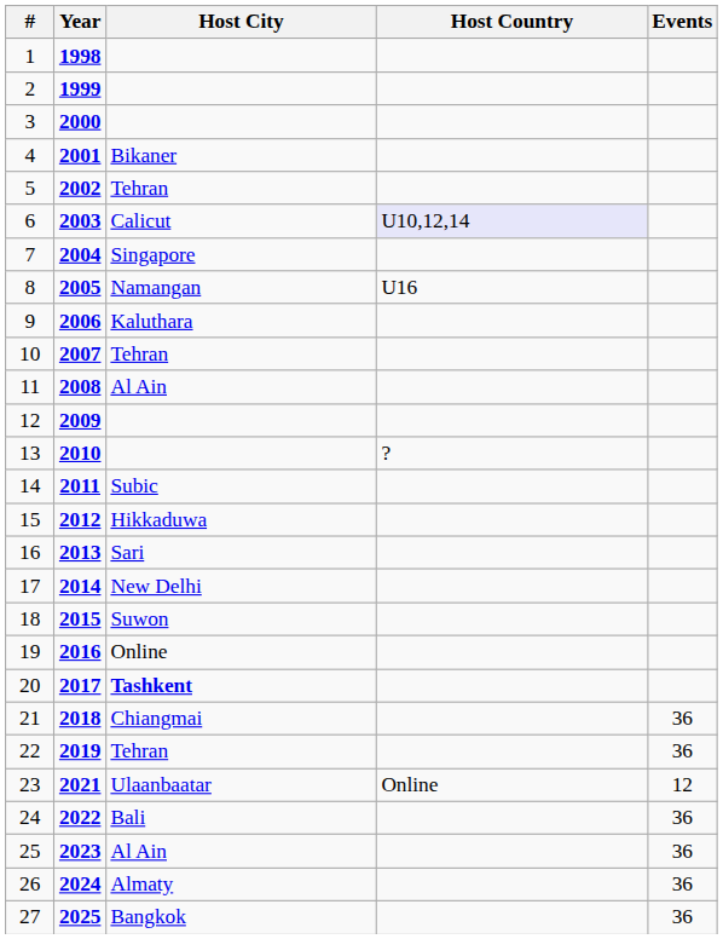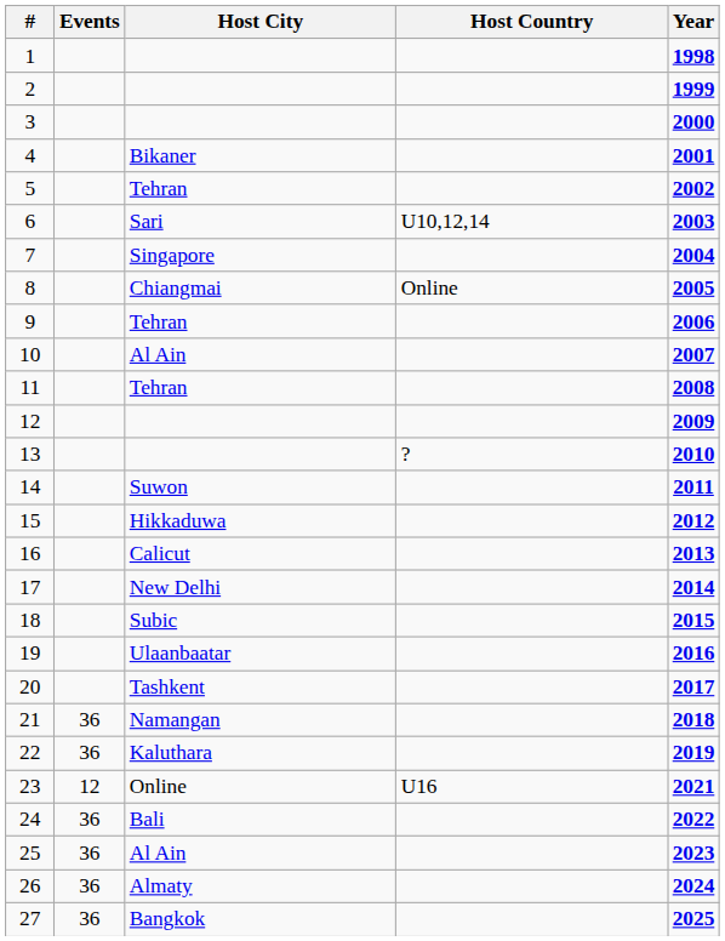 <table class="wikitable sortable" style="text-align:center">
 <tr>
 <th width=30>#</th>
-<th width=30>Year</th>
+<th width=30>Events</th>
 <th width=200>Host City</th>
 <th width=200>Host Country</th>
-<th width=30>Events</th>
+<th width=30>Year</th>
 </tr>
 <tr>
 <td>1</td>
-<td><strong><a href='#'>1998</a></strong></td>
+<td></td>
 <td align=left><a href='#'></a></td>
 <td align=left></td>
-<td></td>
+<td><strong><a href='#'>1998</a></strong></td>
 </tr>
 <tr>
 <td>2</td>
-<td><strong><a href='#'>1999</a></strong></td>
+<td></td>
 <td align=left><a href='#'></a></td>
 <td align=left></td>
-<td></td>
+<td><strong><a href='#'>1999</a></strong></td>
 </tr>
 <tr>
 <td>3</td>
-<td><strong><a href='#'>2000</a></strong></td>
+<td></td>
 <td align=left><a href='#'></a></td>
 <td align=left></td>
-<td></td>
+<td><strong><a href='#'>2000</a></strong></td>
 </tr>
 <tr>
 <td>4</td>
-<td><strong><a href='#'>2001</a></strong></td>
+<td></td>
 <td align=left><a href='#'>Bikaner</a></td>
 <td align=left></td>
-<td></td>
+<td><strong><a href='#'>2001</a></strong></td>
 </tr>
 <tr>
 <td>5</td>
-<td><strong><a href='#'>2002</a></strong></td>
+<td></td>
 <td align=left><a href='#'>Tehran</a></td>
 <td align=left></td>
-<td></td>
+<td><strong><a href='#'>2002</a></strong></td>
 </tr>
 <tr>
 <td>6</td>
+<td></td>
+<td align=left><a href='#'>Sari</a></td>
+<td align=left> U10,12,14</td>
 <td><strong><a href='#'>2003</a></strong></td>
-<td align=left><a href='#'>Calicut</a></td>
-<td align=left style="background: lavender;"> U10,12,14</td>
-<td></td>
 </tr>
 <tr>
 <td>7</td>
-<td><strong><a href='#'>2004</a></strong></td>
+<td></td>
 <td align=left><a href='#'>Singapore</a></td>
 <td align=left></td>
-<td></td>
+<td><strong><a href='#'>2004</a></strong></td>
 </tr>
 <tr>
 <td>8</td>
+<td></td>
+<td align=left><a href='#'>Chiangmai</a></td>
+<td align=left>Online</td>
 <td><strong><a href='#'>2005</a></strong></td>
-<td align=left><a href='#'>Namangan</a></td>
-<td align=left> U16</td>
-<td></td>
 </tr>
 <tr>
 <td>9</td>
+<td></td>
+<td align=left><a href='#'>Tehran</a></td>
+<td align=left></td>
 <td><strong><a href='#'>2006</a></strong></td>
-<td align=left><a href='#'>Kaluthara</a></td>
-<td align=left></td>
-<td></td>
 </tr>
 <tr>
 <td>10</td>
+<td></td>
+<td align=left><a href='#'>Al Ain</a></td>
+<td align=left></td>
 <td><strong><a href='#'>2007</a></strong></td>
-<td align=left><a href='#'>Tehran</a></td>
-<td align=left></td>
-<td></td>
 </tr>
 <tr>
 <td>11</td>
+<td></td>
+<td align=left><a href='#'>Tehran</a></td>
+<td align=left></td>
 <td><strong><a href='#'>2008</a></strong></td>
-<td align=left><a href='#'>Al Ain</a></td>
-<td align=left></td>
-<td></td>
 </tr>
 <tr>
 <td>12</td>
-<td><strong><a href='#'>2009</a></strong></td>
+<td></td>
 <td align=left><a href='#'></a></td>
 <td align=left></td>
-<td></td>
+<td><strong><a href='#'>2009</a></strong></td>
 </tr>
 <tr>
 <td>13</td>
-<td><strong><a href='#'>2010</a></strong></td>
+<td></td>
 <td align=left><a href='#'></a></td>
 <td align=left> ?</td>
-<td></td>
+<td><strong><a href='#'>2010</a></strong></td>
 </tr>
 <tr>
 <td>14</td>
+<td></td>
+<td align=left><a href='#'>Suwon</a></td>
+<td align=left></td>
 <td><strong><a href='#'>2011</a></strong></td>
-<td align=left><a href='#'>Subic</a></td>
-<td align=left></td>
-<td></td>
 </tr>
 <tr>
 <td>15</td>
-<td><strong><a href='#'>2012</a></strong></td>
+<td></td>
 <td align=left><a href='#'>Hikkaduwa</a></td>
 <td align=left></td>
-<td></td>
+<td><strong><a href='#'>2012</a></strong></td>
 </tr>
 <tr>
 <td>16</td>
+<td></td>
+<td align=left><a href='#'>Calicut</a></td>
+<td align=left></td>
 <td><strong><a href='#'>2013</a></strong></td>
-<td align=left><a href='#'>Sari</a></td>
-<td align=left></td>
-<td></td>
 </tr>
 <tr>
 <td>17</td>
-<td><strong><a href='#'>2014</a></strong></td>
+<td></td>
 <td align=left><a href='#'>New Delhi</a></td>
 <td align=left></td>
-<td></td>
+<td><strong><a href='#'>2014</a></strong></td>
 </tr>
 <tr>
 <td>18</td>
+<td></td>
+<td align=left><a href='#'>Subic</a></td>
+<td align=left></td>
 <td><strong><a href='#'>2015</a></strong></td>
-<td align=left><a href='#'>Suwon</a></td>
-<td align=left></td>
-<td></td>
 </tr>
 <tr>
 <td>19</td>
+<td></td>
+<td align=left><a href='#'>Ulaanbaatar</a></td>
+<td align=left></td>
 <td><strong><a href='#'>2016</a></strong></td>
-<td align=left>Online</td>
-<td align=left></td>
-<td></td>
 </tr>
 <tr>
 <td>20</td>
+<td></td>
+<td align=left><a href='#'>Tashkent</a></td>
+<td align=left></td>
 <td><strong><a href='#'>2017</a></strong></td>
-<td align=left><strong><a href='#'>Tashkent</a></strong></td>
-<td align=left></td>
-<td></td>
 </tr>
 <tr>
 <td>21</td>
+<td>36</td>
+<td align=left><a href='#'>Namangan</a></td>
+<td align=left></td>
 <td><strong><a href='#'>2018</a></strong></td>
-<td align=left><a href='#'>Chiangmai</a></td>
-<td align=left></td>
-<td>36</td>
 </tr>
 <tr>
 <td>22</td>
+<td>36</td>
+<td align=left><a href='#'>Kaluthara</a></td>
+<td align=left></td>
 <td><strong><a href='#'>2019</a></strong></td>
-<td align=left><a href='#'>Tehran</a></td>
-<td align=left></td>
-<td>36</td>
 </tr>
 <tr>
 <td>23</td>
+<td>12</td>
+<td align=left>Online</td>
+<td align=left> U16</td>
 <td><strong><a href='#'>2021</a></strong></td>
-<td align=left><a href='#'>Ulaanbaatar</a></td>
-<td align=left>Online</td>
-<td>12</td>
 </tr>
 <tr>
 <td>24</td>
-<td><strong><a href='#'>2022</a></strong></td>
+<td>36</td>
 <td align=left><a href='#'>Bali</a></td>
 <td align=left></td>
-<td>36</td>
+<td><strong><a href='#'>2022</a></strong></td>
 </tr>
 <tr>
 <td>25</td>
-<td><strong><a href='#'>2023</a></strong></td>
+<td>36</td>
 <td align=left><a href='#'>Al Ain</a></td>
 <td align=left></td>
-<td>36</td>
+<td><strong><a href='#'>2023</a></strong></td>
 </tr>
 <tr>
 <td>26</td>
-<td><strong><a href='#'>2024</a></strong></td>
+<td>36</td>
 <td align=left><a href='#'>Almaty</a></td>
 <td align=left></td>
-<td>36</td>
+<td><strong><a href='#'>2024</a></strong></td>
 </tr>
 <tr>
 <td>27</td>
-<td><strong><a href='#'>2025</a></strong></td>
+<td>36</td>
 <td align=left><a href='#'>Bangkok</a></td>
 <td align=left></td>
-<td>36</td>
+<td><strong><a href='#'>2025</a></strong></td>
 </tr>
 </table>
